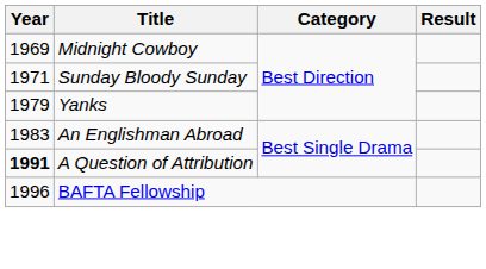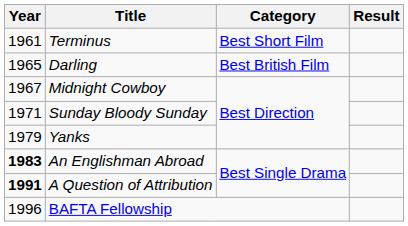 <table class="wikitable">
 <tr>
 <th>Year</th>
 <th>Title</th>
 <th>Category</th>
 <th>Result</th>
 </tr>
 <tr>
-<td>1969</td>
+<td>1961</td>
+<td><em>Terminus</em></td>
+<td><a href='#'>Best Short Film</a></td>
+<td></td>
+</tr>
+<tr>
+<td>1965</td>
+<td><em>Darling</em></td>
+<td><a href='#'>Best British Film</a></td>
+<td></td>
+</tr>
+<tr>
+<td>1967</td>
 <td><em>Midnight Cowboy</em></td>
 <td rowspan=3><a href='#'>Best Direction</a></td>
 <td></td>
 </tr>
 <tr>
 <td>1971</td>
 <td><em>Sunday Bloody Sunday</em></td>
 <td></td>
 </tr>
 <tr>
 <td>1979</td>
 <td><em>Yanks</em></td>
 <td></td>
 </tr>
 <tr>
-<td>1983</td>
+<td><strong>1983</strong></td>
 <td><em>An Englishman Abroad</em></td>
 <td rowspan=2><a href='#'>Best Single Drama</a></td>
 <td></td>
 </tr>
 <tr>
 <td><strong>1991</strong></td>
 <td><em>A Question of Attribution</em></td>
 <td></td>
 </tr>
 <tr>
 <td>1996</td>
 <td colspan=2><a href='#'>BAFTA Fellowship</a></td>
 <td></td>
 </tr>
 </table>
